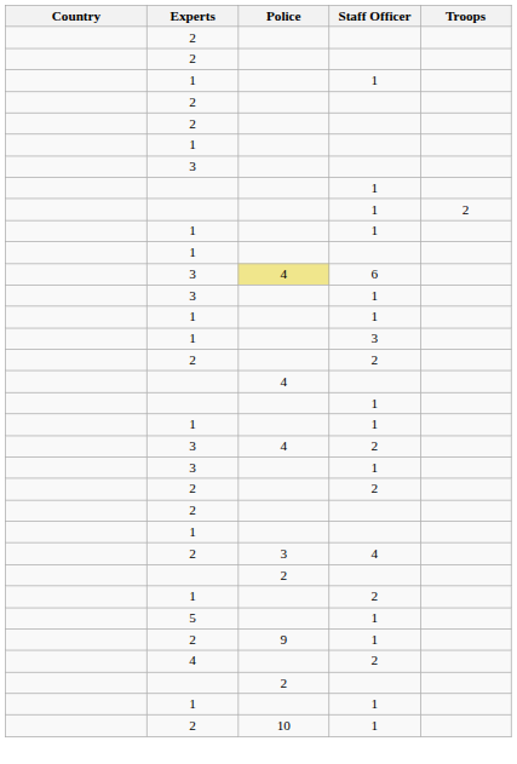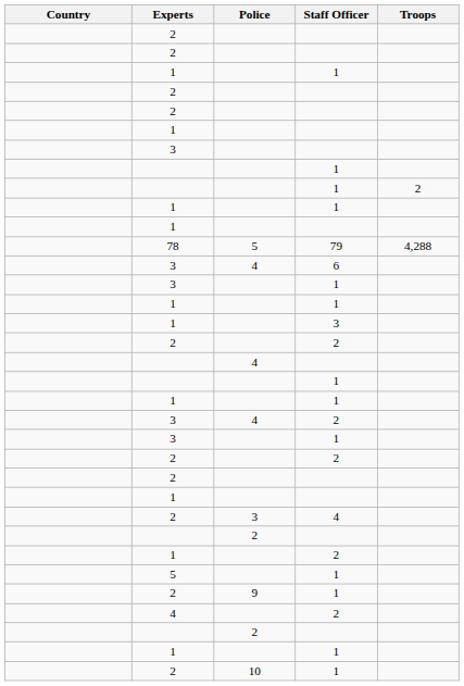 <table class="wikitable sortable" border="1">
 <tr>
 <th scope="col" width="160px">Country</th>
 <th scope="col" width="100px">Experts</th>
 <th scope="col" width="100px">Police</th>
 <th scope="col" width="100px">Staff Officer</th>
 <th scope="col" width="100px">Troops</th>
 </tr>
 <tr>
 <td></td>
 <td align="center">2</td>
 <td align="center"></td>
 <td align="center"></td>
 <td align="center"></td>
 </tr>
 <tr>
 <td></td>
 <td align="center">2</td>
 <td align="center"></td>
 <td align="center"></td>
 <td align="center"></td>
 </tr>
 <tr>
 <td></td>
 <td align="center">1</td>
 <td align="center"></td>
 <td align="center">1</td>
 <td align="center"></td>
 </tr>
 <tr>
 <td></td>
 <td align="center">2</td>
 <td align="center"></td>
 <td align="center"></td>
 <td align="center"></td>
 </tr>
 <tr>
 <td></td>
 <td align="center">2</td>
 <td align="center"></td>
 <td align="center"></td>
 <td align="center"></td>
 </tr>
 <tr>
 <td></td>
 <td align="center">1</td>
 <td align="center"></td>
 <td align="center"></td>
 <td align="center"></td>
 </tr>
 <tr>
 <td></td>
 <td align="center">3</td>
 <td align="center"></td>
 <td align="center"></td>
 <td align="center"></td>
 </tr>
 <tr>
 <td></td>
 <td align="center"></td>
 <td align="center"></td>
 <td align="center">1</td>
 <td align="center"></td>
 </tr>
 <tr>
 <td></td>
 <td align="center"></td>
 <td align="center"></td>
 <td align="center">1</td>
 <td align="center">2</td>
 </tr>
 <tr>
 <td></td>
 <td align="center">1</td>
 <td align="center"></td>
 <td align="center">1</td>
 <td align="center"></td>
 </tr>
 <tr>
 <td></td>
 <td align="center">1</td>
 <td align="center"></td>
 <td align="center"></td>
 <td align="center"></td>
 </tr>
 <tr>
 <td></td>
+<td align="center">78</td>
+<td align="center">5</td>
+<td align="center">79</td>
+<td align="center">4,288</td>
+</tr>
+<tr>
+<td></td>
 <td align="center">3</td>
-<td align="center" style="background: khaki;">4</td>
+<td align="center">4</td>
 <td align="center">6</td>
 <td align="center"></td>
 </tr>
 <tr>
 <td></td>
 <td align="center">3</td>
 <td align="center"></td>
 <td align="center">1</td>
 <td align="center"></td>
 </tr>
 <tr>
 <td></td>
 <td align="center">1</td>
 <td align="center"></td>
 <td align="center">1</td>
 <td align="center"></td>
 </tr>
 <tr>
 <td></td>
 <td align="center">1</td>
 <td align="center"></td>
 <td align="center">3</td>
 <td align="center"></td>
 </tr>
 <tr>
 <td></td>
 <td align="center">2</td>
 <td align="center"></td>
 <td align="center">2</td>
 <td align="center"></td>
 </tr>
 <tr>
 <td></td>
 <td align="center"></td>
 <td align="center">4</td>
 <td align="center"></td>
 <td align="center"></td>
 </tr>
 <tr>
 <td></td>
 <td align="center"></td>
 <td align="center"></td>
 <td align="center">1</td>
 <td align="center"></td>
 </tr>
 <tr>
 <td></td>
 <td align="center">1</td>
 <td align="center"></td>
 <td align="center">1</td>
 <td align="center"></td>
 </tr>
 <tr>
 <td></td>
 <td align="center">3</td>
 <td align="center">4</td>
 <td align="center">2</td>
 <td align="center"></td>
 </tr>
 <tr>
 <td></td>
 <td align="center">3</td>
 <td align="center"></td>
 <td align="center">1</td>
 <td align="center"></td>
 </tr>
 <tr>
 <td></td>
 <td align="center">2</td>
 <td align="center"></td>
 <td align="center">2</td>
 <td align="center"></td>
 </tr>
 <tr>
 <td></td>
 <td align="center">2</td>
 <td align="center"></td>
 <td align="center"></td>
 <td align="center"></td>
 </tr>
 <tr>
 <td></td>
 <td align="center">1</td>
 <td align="center"></td>
 <td align="center"></td>
 <td align="center"></td>
 </tr>
 <tr>
 <td></td>
 <td align="center">2</td>
 <td align="center">3</td>
 <td align="center">4</td>
 <td align="center"></td>
 </tr>
 <tr>
 <td></td>
 <td align="center"></td>
 <td align="center">2</td>
 <td align="center"></td>
 <td align="center"></td>
 </tr>
 <tr>
 <td></td>
 <td align="center">1</td>
 <td align="center"></td>
 <td align="center">2</td>
 <td align="center"></td>
 </tr>
 <tr>
 <td></td>
 <td align="center">5</td>
 <td align="center"></td>
 <td align="center">1</td>
 <td align="center"></td>
 </tr>
 <tr>
 <td></td>
 <td align="center">2</td>
 <td align="center">9</td>
 <td align="center">1</td>
 <td align="center"></td>
 </tr>
 <tr>
 <td></td>
 <td align="center">4</td>
 <td align="center"></td>
 <td align="center">2</td>
 <td align="center"></td>
 </tr>
 <tr>
 <td></td>
 <td align="center"></td>
 <td align="center">2</td>
 <td align="center"></td>
 <td align="center"></td>
 </tr>
 <tr>
 <td></td>
 <td align="center">1</td>
 <td align="center"></td>
 <td align="center">1</td>
 <td align="center"></td>
 </tr>
 <tr>
 <td></td>
 <td align="center">2</td>
 <td align="center">10</td>
 <td align="center">1</td>
 <td align="center"></td>
 </tr>
 </table>
